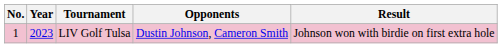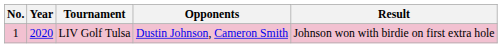 <table class="wikitable" style="font-size:95%;">
 <tr>
 <th>No.</th>
 <th>Year</th>
 <th>Tournament</th>
 <th>Opponents</th>
 <th>Result</th>
 </tr>
 <tr style="background:#F2C1D1;">
 <td align=center>1</td>
-<td><a href='#'>2023</a></td>
+<td><a href='#'>2020</a></td>
 <td>LIV Golf Tulsa</td>
 <td> <a href='#'>Dustin Johnson</a>,  <a href='#'>Cameron Smith</a></td>
 <td>Johnson won with birdie on first extra hole</td>
 </tr>
 </table>
